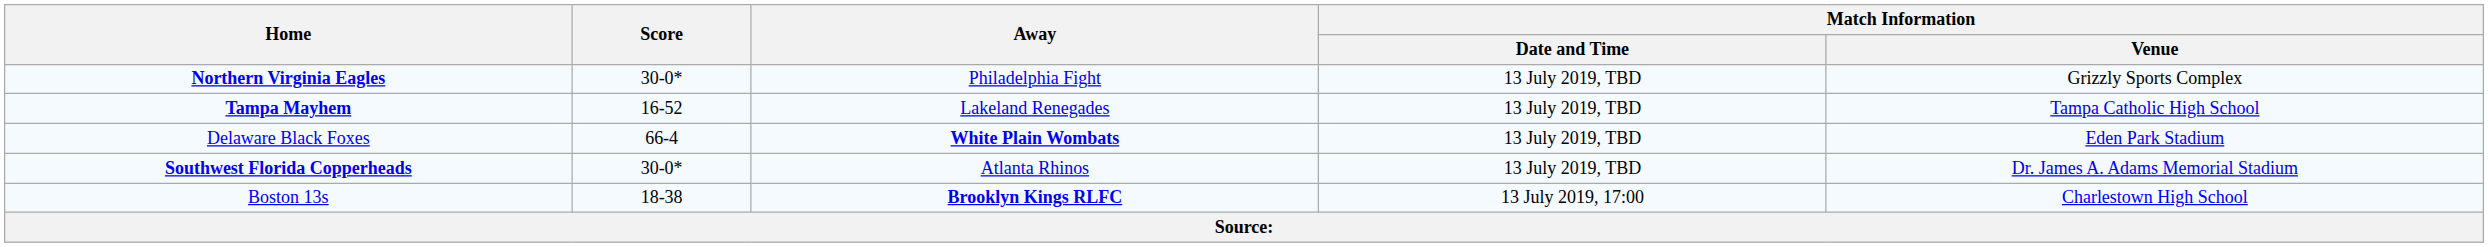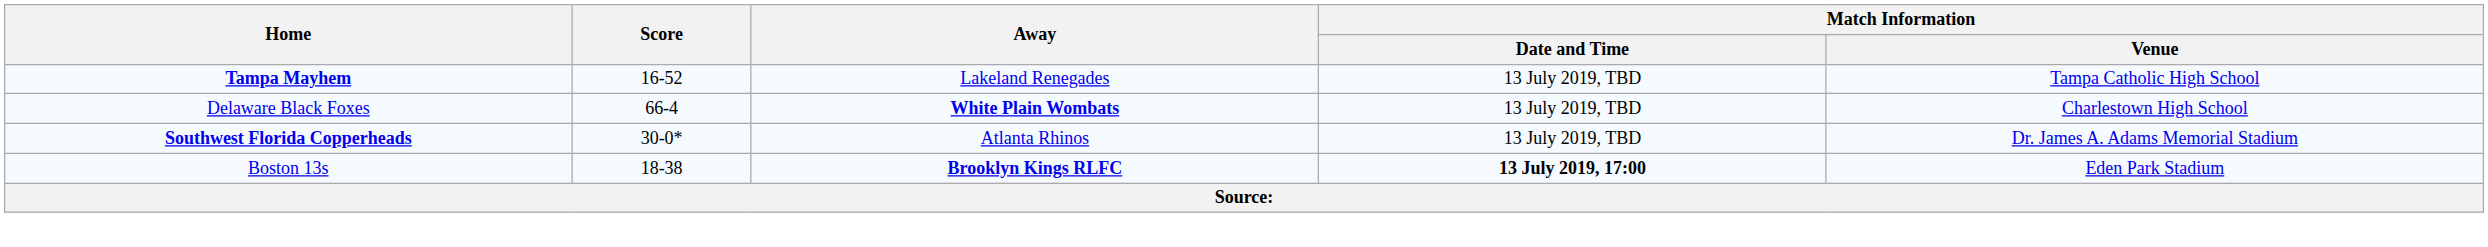 <table class="wikitable" width="100%" style="border-collapse:collapse; font-size:90%; text-align:center;">
 <tr>
 <th rowspan="2" width="19%">Home</th>
 <th rowspan="2" width="6%">Score</th>
 <th rowspan="2" width="19%">Away</th>
 <th colspan="2">Match Information</th>
 </tr>
 <tr bgcolor="#CCCCCC">
 <th width="17%">Date and Time</th>
 <th width="22%">Venue</th>
-</tr>
-<tr bgcolor="#F5FAFF">
-<td><strong><a href='#'>Northern Virginia Eagles</a></strong></td>
-<td>30-0*</td>
-<td><a href='#'>Philadelphia Fight</a></td>
-<td>13 July 2019, TBD</td>
-<td>Grizzly Sports Complex</td>
 </tr>
 <tr bgcolor="#F5FAFF">
 <td><strong><a href='#'>Tampa Mayhem</a></strong></td>
 <td>16-52</td>
 <td><a href='#'>Lakeland Renegades</a></td>
 <td>13 July 2019, TBD</td>
 <td><a href='#'>Tampa Catholic High School</a></td>
 </tr>
 <tr bgcolor="#F5FAFF">
 <td><a href='#'>Delaware Black Foxes</a></td>
 <td>66-4</td>
 <td><a href='#'><strong>White Plain Wombats</strong></a></td>
 <td>13 July 2019, TBD</td>
-<td><a href='#'>Eden Park Stadium</a></td>
+<td><a href='#'>Charlestown High School</a></td>
 </tr>
 <tr bgcolor="#F5FAFF">
 <td><strong><a href='#'>Southwest Florida Copperheads</a></strong></td>
 <td>30-0*</td>
 <td><a href='#'>Atlanta Rhinos</a></td>
 <td>13 July 2019, TBD</td>
 <td><a href='#'>Dr. James A. Adams Memorial Stadium</a></td>
 </tr>
 <tr bgcolor="#F5FAFF">
 <td><a href='#'>Boston 13s</a></td>
 <td>18-38</td>
 <td><strong><a href='#'>Brooklyn Kings RLFC</a></strong></td>
-<td>13 July 2019, 17:00</td>
-<td><a href='#'>Charlestown High School</a></td>
+<td><strong>13 July 2019, 17:00</strong></td>
+<td><a href='#'>Eden Park Stadium</a></td>
 </tr>
 <tr bgcolor="#C1D8FF">
 <th colspan="5">Source:</th>
 </tr>
 </table>
